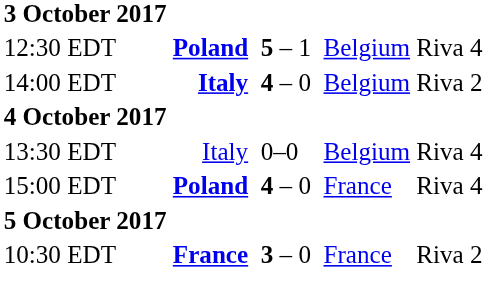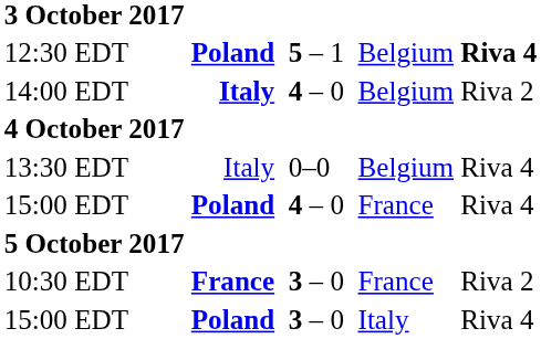 <table>
 <tr>
 <td><strong>3 October 2017</strong></td>
 </tr>
 <tr>
 <td>12:30 EDT</td>
 <td align=right><strong><a href='#'>Poland</a></strong></td>
 <td></td>
 <td><strong>5</strong> – 1</td>
 <td></td>
 <td><a href='#'>Belgium</a></td>
-<td>Riva 4</td>
+<td><strong>Riva 4</strong></td>
 <td></td>
 </tr>
 <tr>
 <td>14:00 EDT</td>
 <td align=right><strong><a href='#'>Italy</a></strong></td>
 <td></td>
 <td><strong>4</strong> – 0</td>
 <td></td>
 <td><a href='#'>Belgium</a></td>
 <td>Riva 2</td>
 <td></td>
 </tr>
 <tr>
 <td><strong>4 October 2017</strong></td>
 </tr>
 <tr>
 <td>13:30 EDT</td>
 <td align=right><a href='#'>Italy</a></td>
 <td></td>
 <td>0–0</td>
 <td></td>
 <td><a href='#'>Belgium</a></td>
 <td>Riva 4</td>
 <td></td>
 </tr>
 <tr>
 <td>15:00 EDT</td>
 <td align=right><strong><a href='#'>Poland</a></strong></td>
 <td></td>
 <td><strong>4</strong> – 0</td>
 <td></td>
 <td><a href='#'>France</a></td>
 <td>Riva 4</td>
 <td></td>
 </tr>
 <tr>
 <td><strong>5 October 2017</strong></td>
 </tr>
 <tr>
 <td>10:30 EDT</td>
 <td align=right><strong><a href='#'>France</a></strong></td>
 <td></td>
 <td><strong>3</strong> – 0</td>
 <td></td>
 <td><a href='#'>France</a></td>
 <td>Riva 2</td>
 <td></td>
 </tr>
+<tr>
+<td>15:00 EDT</td>
+<td align=right><strong><a href='#'>Poland</a></strong></td>
+<td></td>
+<td><strong>3</strong> – 0</td>
+<td></td>
+<td><a href='#'>Italy</a></td>
+<td>Riva 4</td>
+<td></td>
+</tr>
 </table>
